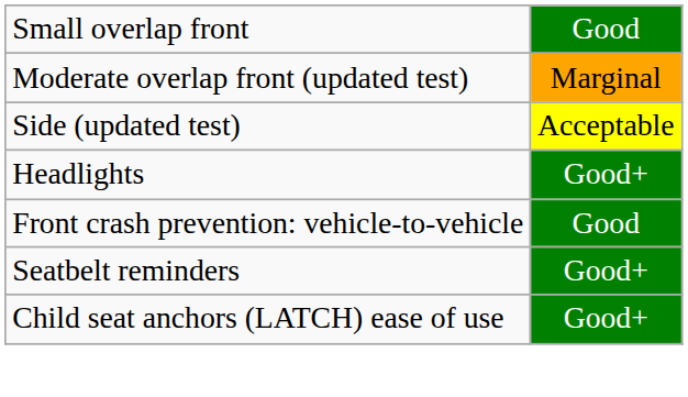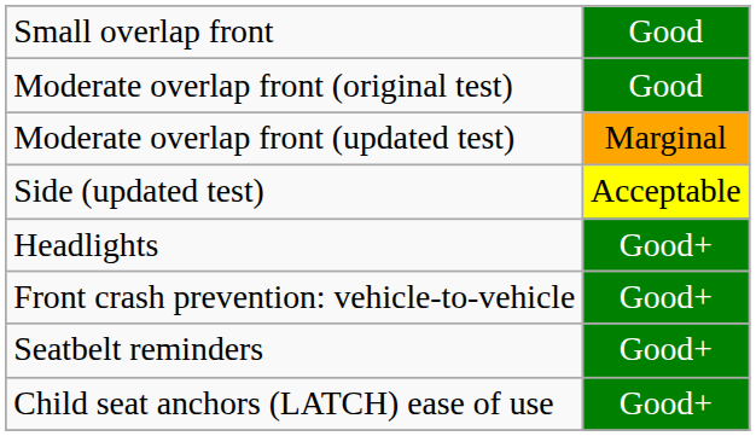 <table class="wikitable">
 <tr>
 <td>Small overlap front</td>
+<td style="text-align:center;color:white;background: green">Good</td>
+</tr>
+<tr>
+<td>Moderate overlap front (original test)</td>
 <td style="text-align:center;color:white;background: green">Good</td>
 </tr>
 <tr>
 <td>Moderate overlap front (updated test)</td>
 <td style="text-align:center;color:black;background: orange">Marginal</td>
 </tr>
 <tr>
 <td>Side (updated test)</td>
 <td style="text-align:center;color:black;background: yellow">Acceptable</td>
 </tr>
 <tr>
 <td>Headlights</td>
 <td style="text-align:center;color:white;background: green">Good+</td>
 </tr>
 <tr>
 <td>Front crash prevention: vehicle-to-vehicle</td>
-<td style="text-align:center;color:white;background: green">Good</td>
+<td style="text-align:center;color:white;background: green">Good+</td>
 </tr>
 <tr>
 <td>Seatbelt reminders</td>
 <td style="text-align:center;color:white;background: green">Good+</td>
 </tr>
 <tr>
 <td>Child seat anchors (LATCH) ease of use</td>
 <td style="text-align:center;color:white;background: green">Good+</td>
 </tr>
 </table>
